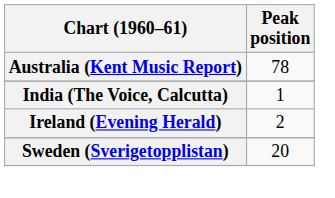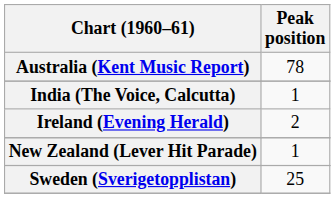 <table class="wikitable sortable plainrowheaders" style="text-align:center">
 <tr>
 <th>Chart (1960–61)</th>
 <th>Peak<br>position</th>
 </tr>
 <tr>
 <th scope="row">Australia (<a href='#'>Kent Music Report</a>)</th>
 <td>78</td>
 </tr>
 <tr>
 </tr>
 <tr>
 </tr>
 <tr>
 </tr>
 <tr>
 <th scope="row">India (The Voice, Calcutta)</th>
 <td>1</td>
 </tr>
 <tr>
 <th scope="row">Ireland (<a href='#'>Evening Herald</a>)</th>
 <td>2</td>
 </tr>
 <tr>
 </tr>
 <tr>
+<th scope="row">New Zealand (Lever Hit Parade)</th>
+<td>1</td>
+</tr>
+<tr>
 </tr>
 <tr>
 <th scope="row">Sweden (<a href='#'>Sverigetopplistan</a>)</th>
-<td>20</td>
+<td>25</td>
 </tr>
 <tr>
 </tr>
 </table>
